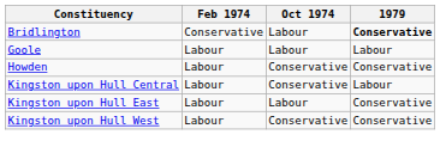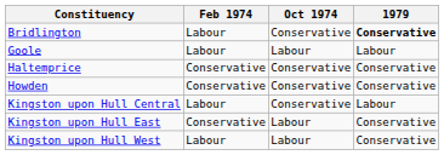 <table class="wikitable">
 <tr>
 <th>Constituency</th>
 <th>Feb 1974</th>
 <th>Oct 1974</th>
 <th>1979</th>
 </tr>
 <tr>
 <td><a href='#'>Bridlington</a></td>
+<td bgcolor=>Labour</td>
 <td bgcolor=>Conservative</td>
-<td bgcolor=>Labour</td>
 <td bgcolor=><strong>Conservative</strong></td>
 </tr>
 <tr>
 <td><a href='#'>Goole</a></td>
 <td bgcolor=>Labour</td>
 <td bgcolor=>Labour</td>
 <td bgcolor=>Labour</td>
 </tr>
 <tr>
+<td><a href='#'>Haltemprice</a></td>
+<td bgcolor=>Conservative</td>
+<td bgcolor=>Conservative</td>
+<td bgcolor=>Conservative</td>
+</tr>
+<tr>
 <td><a href='#'>Howden</a></td>
-<td bgcolor=>Labour</td>
+<td bgcolor=>Conservative</td>
 <td bgcolor=>Conservative</td>
 <td bgcolor=>Conservative</td>
 </tr>
 <tr>
 <td><a href='#'>Kingston upon Hull Central</a></td>
 <td bgcolor=>Labour</td>
 <td bgcolor=>Conservative</td>
 <td bgcolor=>Labour</td>
 </tr>
 <tr>
 <td><a href='#'>Kingston upon Hull East</a></td>
-<td bgcolor=>Labour</td>
+<td bgcolor=>Conservative</td>
 <td bgcolor=>Labour</td>
 <td bgcolor=>Conservative</td>
 </tr>
 <tr>
 <td><a href='#'>Kingston upon Hull West</a></td>
 <td bgcolor=>Labour</td>
-<td bgcolor=>Conservative</td>
+<td bgcolor=>Labour</td>
 <td bgcolor=>Conservative</td>
 </tr>
 </table>
